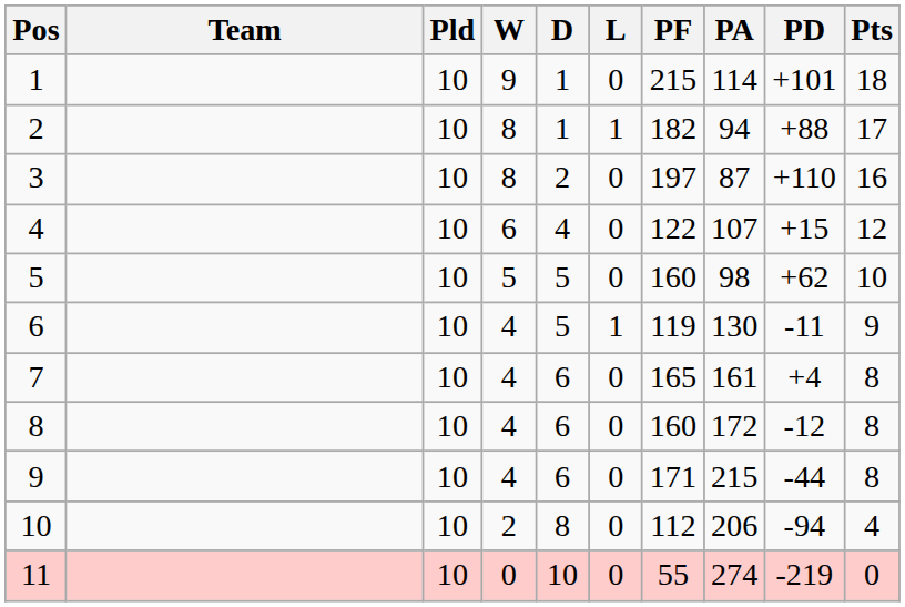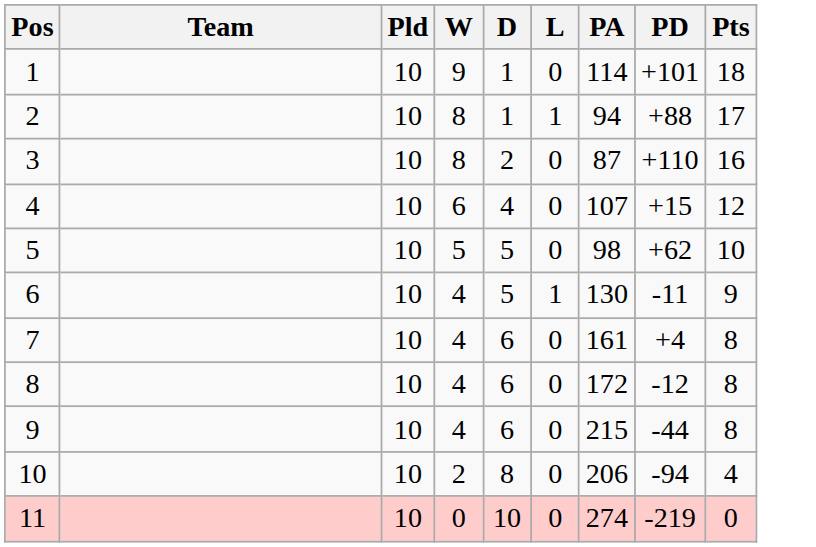 <table class="wikitable" style="text-align:center">
 <tr>
 <th width=20 abbr="Position">Pos</th>
 <th width=175>Team</th>
 <th width=20 abbr="Played">Pld</th>
 <th width=20 abbr="Won">W</th>
 <th width=20 abbr="Drawn">D</th>
 <th width=20 abbr="Lost">L</th>
-<th width=20 abbr="Points for">PF</th>
 <th width=20 abbr="Points against">PA</th>
 <th width=25 abbr="Points difference">PD</th>
 <th width=20 abbr="Points">Pts</th>
 </tr>
 <tr>
 <td>1</td>
 <td style="text-align:left"></td>
 <td>10</td>
 <td>9</td>
 <td>1</td>
 <td>0</td>
-<td>215</td>
 <td>114</td>
 <td>+101</td>
 <td>18</td>
 </tr>
 <tr>
 <td>2</td>
 <td style="text-align:left"></td>
 <td>10</td>
 <td>8</td>
 <td>1</td>
 <td>1</td>
-<td>182</td>
 <td>94</td>
 <td>+88</td>
 <td>17</td>
 </tr>
 <tr>
 <td>3</td>
 <td style="text-align:left"></td>
 <td>10</td>
 <td>8</td>
 <td>2</td>
 <td>0</td>
-<td>197</td>
 <td>87</td>
 <td>+110</td>
 <td>16</td>
 </tr>
 <tr>
 <td>4</td>
 <td style="text-align:left"></td>
 <td>10</td>
 <td>6</td>
 <td>4</td>
 <td>0</td>
-<td>122</td>
 <td>107</td>
 <td>+15</td>
 <td>12</td>
 </tr>
 <tr>
 <td>5</td>
 <td style="text-align:left"></td>
 <td>10</td>
 <td>5</td>
 <td>5</td>
 <td>0</td>
-<td>160</td>
 <td>98</td>
 <td>+62</td>
 <td>10</td>
 </tr>
 <tr>
 <td>6</td>
 <td style="text-align:left"></td>
 <td>10</td>
 <td>4</td>
 <td>5</td>
 <td>1</td>
-<td>119</td>
 <td>130</td>
 <td>-11</td>
 <td>9</td>
 </tr>
 <tr>
 <td>7</td>
 <td style="text-align:left"></td>
 <td>10</td>
 <td>4</td>
 <td>6</td>
 <td>0</td>
-<td>165</td>
 <td>161</td>
 <td>+4</td>
 <td>8</td>
 </tr>
 <tr>
 <td>8</td>
 <td style="text-align:left"></td>
 <td>10</td>
 <td>4</td>
 <td>6</td>
 <td>0</td>
-<td>160</td>
 <td>172</td>
 <td>-12</td>
 <td>8</td>
 </tr>
 <tr>
 <td>9</td>
 <td style="text-align:left"></td>
 <td>10</td>
 <td>4</td>
 <td>6</td>
 <td>0</td>
-<td>171</td>
 <td>215</td>
 <td>-44</td>
 <td>8</td>
 </tr>
 <tr>
 <td>10</td>
 <td style="text-align:left"></td>
 <td>10</td>
 <td>2</td>
 <td>8</td>
 <td>0</td>
-<td>112</td>
 <td>206</td>
 <td>-94</td>
 <td>4</td>
 </tr>
 <tr style="background:#ffcccc">
 <td>11</td>
 <td style="text-align:left"></td>
 <td>10</td>
 <td>0</td>
 <td>10</td>
 <td>0</td>
-<td>55</td>
 <td>274</td>
 <td>-219</td>
 <td>0</td>
 </tr>
 </table>
